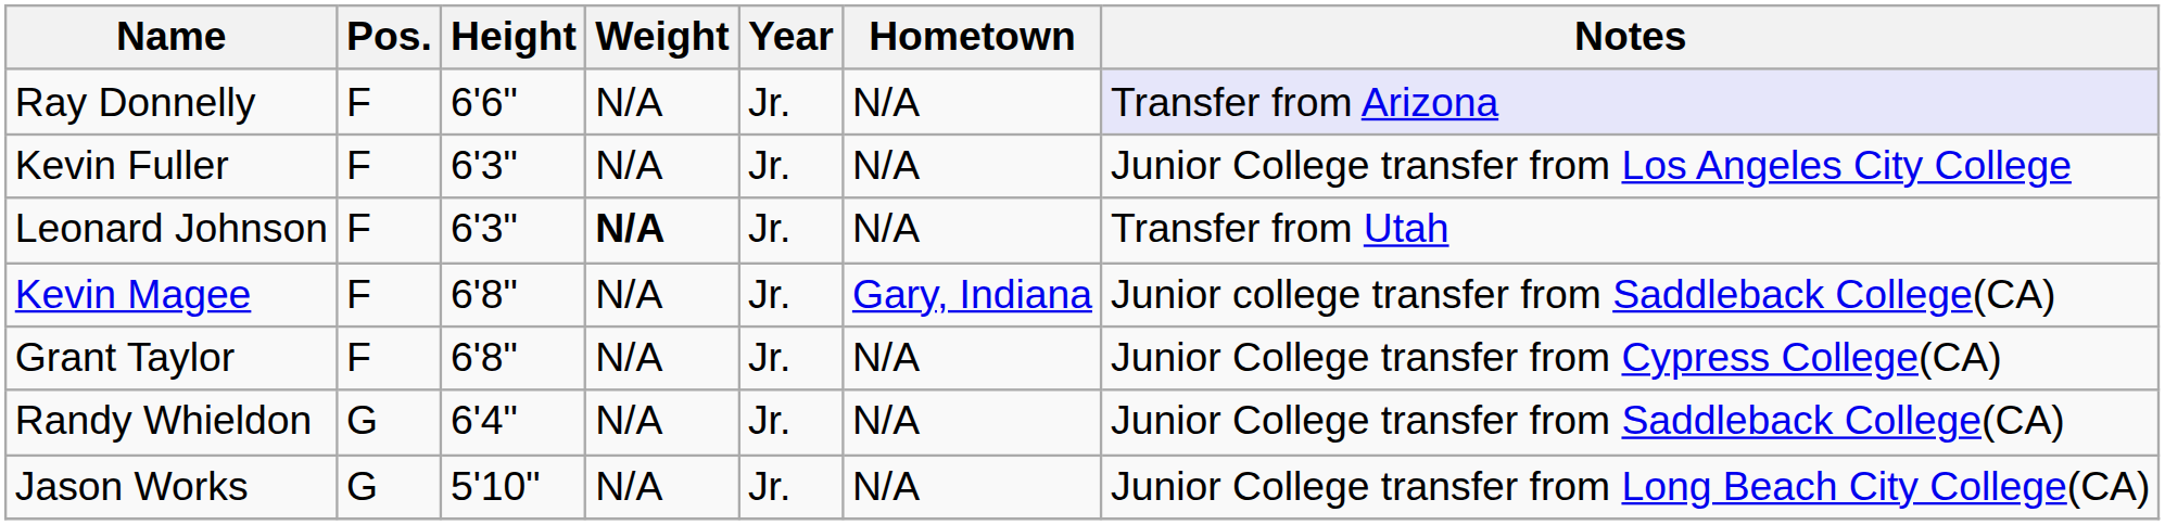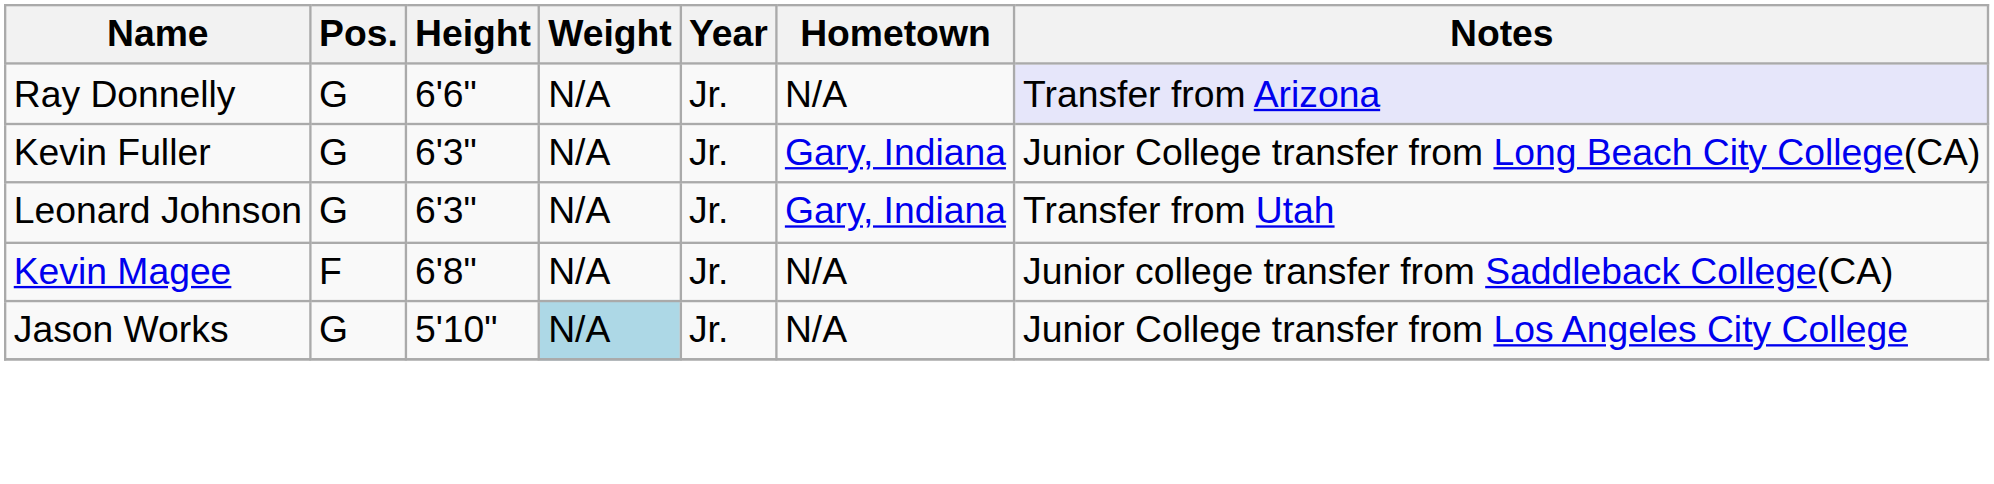 <table class="wikitable sortable" border="1">
 <tr>
 <th>Name</th>
 <th>Pos.</th>
 <th>Height</th>
 <th>Weight</th>
 <th>Year</th>
 <th>Hometown</th>
 <th class="unsortable">Notes</th>
 </tr>
 <tr>
 <td sortname>Ray Donnelly</td>
-<td>F</td>
+<td>G</td>
 <td>6'6"</td>
 <td>N/A</td>
 <td>Jr.</td>
 <td>N/A</td>
 <td style="background: lavender;">Transfer from <a href='#'>Arizona</a></td>
 </tr>
 <tr>
 <td sortname>Kevin Fuller</td>
-<td>F</td>
+<td>G</td>
 <td>6'3"</td>
 <td>N/A</td>
 <td>Jr.</td>
-<td>N/A</td>
-<td>Junior College transfer from <a href='#'>Los Angeles City College</a></td>
+<td><a href='#'>Gary, Indiana</a></td>
+<td>Junior College transfer from <a href='#'>Long Beach City College</a>(CA)</td>
 </tr>
 <tr>
 <td sortname>Leonard Johnson</td>
-<td>F</td>
+<td>G</td>
 <td>6'3"</td>
-<td><strong>N/A</strong></td>
+<td>N/A</td>
 <td>Jr.</td>
-<td>N/A</td>
+<td><a href='#'>Gary, Indiana</a></td>
 <td>Transfer from <a href='#'>Utah</a></td>
 </tr>
 <tr>
 <td sortname><a href='#'>Kevin Magee</a></td>
 <td>F</td>
 <td>6'8"</td>
 <td>N/A</td>
 <td>Jr.</td>
-<td><a href='#'>Gary, Indiana</a></td>
+<td>N/A</td>
 <td>Junior college transfer from <a href='#'>Saddleback College</a>(CA)</td>
-</tr>
-<tr>
-<td sortname>Grant Taylor</td>
-<td>F</td>
-<td>6'8"</td>
-<td>N/A</td>
-<td>Jr.</td>
-<td>N/A</td>
-<td>Junior College transfer from <a href='#'>Cypress College</a>(CA)</td>
-</tr>
-<tr>
-<td sortname>Randy Whieldon</td>
-<td>G</td>
-<td>6'4"</td>
-<td>N/A</td>
-<td>Jr.</td>
-<td>N/A</td>
-<td>Junior College transfer from <a href='#'>Saddleback College</a>(CA)</td>
 </tr>
 <tr>
 <td sortname>Jason Works</td>
 <td>G</td>
 <td>5'10"</td>
-<td>N/A</td>
+<td style="background: lightblue;">N/A</td>
 <td>Jr.</td>
 <td>N/A</td>
-<td>Junior College transfer from <a href='#'>Long Beach City College</a>(CA)</td>
+<td>Junior College transfer from <a href='#'>Los Angeles City College</a></td>
 </tr>
 <tr>
 </tr>
 </table>
